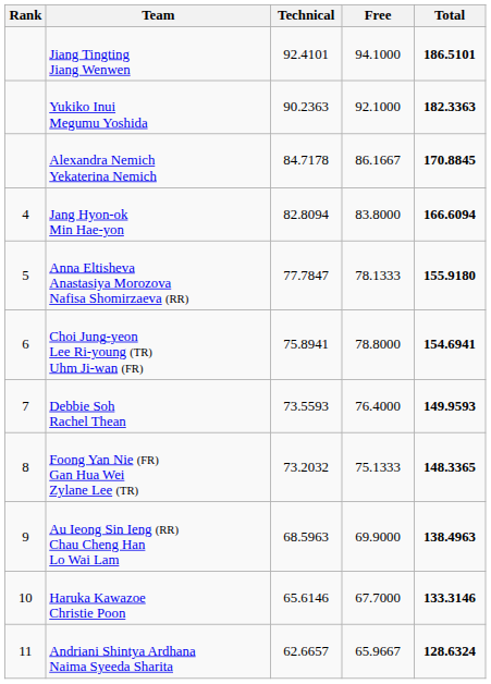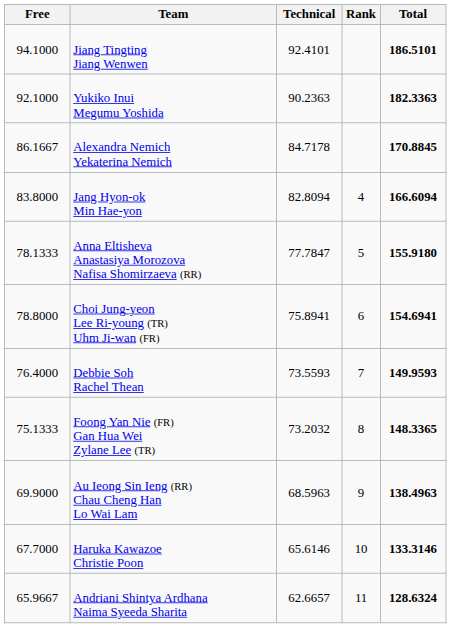 <table class=wikitable style="text-align:center">
 <tr>
-<th width=40>Rank</th>
+<th width=75>Free</th>
 <th width=250>Team</th>
 <th width=75>Technical</th>
-<th width=75>Free</th>
+<th width=40>Rank</th>
 <th width=75>Total</th>
 </tr>
 <tr>
-<td></td>
+<td>94.1000</td>
 <td align=left><br><a href='#'>Jiang Tingting</a><br><a href='#'>Jiang Wenwen</a></td>
 <td>92.4101</td>
-<td>94.1000</td>
+<td></td>
 <td><strong>186.5101</strong></td>
 </tr>
 <tr>
-<td></td>
+<td>92.1000</td>
 <td align=left><br><a href='#'>Yukiko Inui</a><br><a href='#'>Megumu Yoshida</a></td>
 <td>90.2363</td>
-<td>92.1000</td>
+<td></td>
 <td><strong>182.3363</strong></td>
 </tr>
 <tr>
-<td></td>
+<td>86.1667</td>
 <td align=left><br><a href='#'>Alexandra Nemich</a><br><a href='#'>Yekaterina Nemich</a></td>
 <td>84.7178</td>
-<td>86.1667</td>
+<td></td>
 <td><strong>170.8845</strong></td>
 </tr>
 <tr>
-<td>4</td>
+<td>83.8000</td>
 <td align=left><br><a href='#'>Jang Hyon-ok</a><br><a href='#'>Min Hae-yon</a></td>
 <td>82.8094</td>
-<td>83.8000</td>
+<td>4</td>
 <td><strong>166.6094</strong></td>
 </tr>
 <tr>
-<td>5</td>
+<td>78.1333</td>
 <td align=left><br><a href='#'>Anna Eltisheva</a><br><a href='#'>Anastasiya Morozova</a><br><a href='#'>Nafisa Shomirzaeva</a> <small>(RR)</small></td>
 <td>77.7847</td>
-<td>78.1333</td>
+<td>5</td>
 <td><strong>155.9180</strong></td>
 </tr>
 <tr>
-<td>6</td>
+<td>78.8000</td>
 <td align=left><br><a href='#'>Choi Jung-yeon</a><br><a href='#'>Lee Ri-young</a> <small>(TR)</small><br><a href='#'>Uhm Ji-wan</a> <small>(FR)</small></td>
 <td>75.8941</td>
-<td>78.8000</td>
+<td>6</td>
 <td><strong>154.6941</strong></td>
 </tr>
 <tr>
-<td>7</td>
+<td>76.4000</td>
 <td align=left><br><a href='#'>Debbie Soh</a><br><a href='#'>Rachel Thean</a></td>
 <td>73.5593</td>
-<td>76.4000</td>
+<td>7</td>
 <td><strong>149.9593</strong></td>
 </tr>
 <tr>
-<td>8</td>
+<td>75.1333</td>
 <td align=left><br><a href='#'>Foong Yan Nie</a> <small>(FR)</small><br><a href='#'>Gan Hua Wei</a><br><a href='#'>Zylane Lee</a> <small>(TR)</small></td>
 <td>73.2032</td>
-<td>75.1333</td>
+<td>8</td>
 <td><strong>148.3365</strong></td>
 </tr>
 <tr>
-<td>9</td>
+<td>69.9000</td>
 <td align=left><br><a href='#'>Au Ieong Sin Ieng</a> <small>(RR)</small><br><a href='#'>Chau Cheng Han</a><br><a href='#'>Lo Wai Lam</a></td>
 <td>68.5963</td>
-<td>69.9000</td>
+<td>9</td>
 <td><strong>138.4963</strong></td>
 </tr>
 <tr>
-<td>10</td>
+<td>67.7000</td>
 <td align=left><br><a href='#'>Haruka Kawazoe</a><br><a href='#'>Christie Poon</a></td>
 <td>65.6146</td>
-<td>67.7000</td>
+<td>10</td>
 <td><strong>133.3146</strong></td>
 </tr>
 <tr>
-<td>11</td>
+<td>65.9667</td>
 <td align=left><br><a href='#'>Andriani Shintya Ardhana</a><br><a href='#'>Naima Syeeda Sharita</a></td>
 <td>62.6657</td>
-<td>65.9667</td>
+<td>11</td>
 <td><strong>128.6324</strong></td>
 </tr>
 </table>
